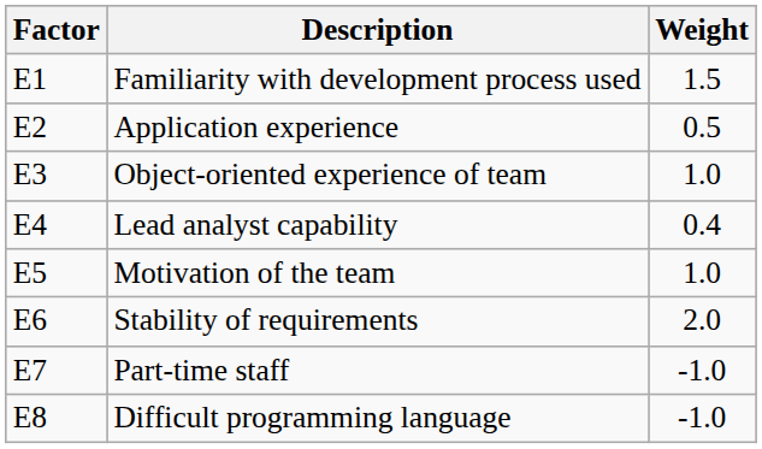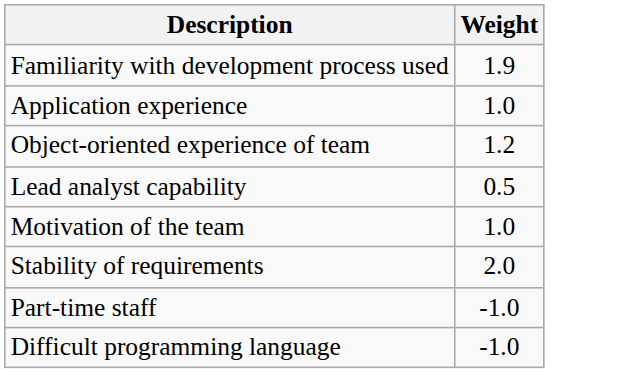 <table class="wikitable">
 <tr>
-<th>Factor</th>
 <th>Description</th>
 <th>Weight</th>
 </tr>
 <tr>
-<td>E1</td>
 <td>Familiarity with development process used</td>
-<td style="text-align: center;">1.5</td>
+<td style="text-align: center;">1.9</td>
 </tr>
 <tr>
-<td>E2</td>
 <td>Application experience</td>
+<td style="text-align: center;">1.0</td>
+</tr>
+<tr>
+<td>Object-oriented experience of team</td>
+<td style="text-align: center;">1.2</td>
+</tr>
+<tr>
+<td>Lead analyst capability</td>
 <td style="text-align: center;">0.5</td>
 </tr>
 <tr>
-<td>E3</td>
-<td>Object-oriented experience of team</td>
-<td style="text-align: center;">1.0</td>
-</tr>
-<tr>
-<td>E4</td>
-<td>Lead analyst capability</td>
-<td style="text-align: center;">0.4</td>
-</tr>
-<tr>
-<td>E5</td>
 <td>Motivation of the team</td>
 <td style="text-align: center;">1.0</td>
 </tr>
 <tr>
-<td>E6</td>
 <td>Stability of requirements</td>
 <td style="text-align: center;">2.0</td>
 </tr>
 <tr>
-<td>E7</td>
 <td>Part-time staff</td>
 <td style="text-align: center;">-1.0</td>
 </tr>
 <tr>
-<td>E8</td>
 <td>Difficult programming language</td>
 <td style="text-align: center;">-1.0</td>
 </tr>
 </table>
